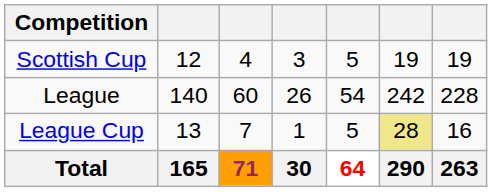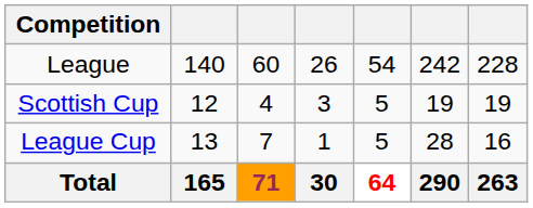 <table class="wikitable" style="text-align:center">
 <tr>
 <th width=100>Competition</th>
 <th width=35></th>
 <th width=30></th>
 <th width=30></th>
 <th width=30></th>
 <th width=30></th>
 <th width=30></th>
 </tr>
 <tr>
+<td>League</td>
+<td>140</td>
+<td>60</td>
+<td>26</td>
+<td>54</td>
+<td>242</td>
+<td>228</td>
+</tr>
+<tr>
 <td><a href='#'>Scottish Cup</a></td>
 <td>12</td>
 <td>4</td>
 <td>3</td>
 <td>5</td>
 <td>19</td>
 <td>19</td>
 </tr>
 <tr>
-<td>League</td>
-<td>140</td>
-<td>60</td>
-<td>26</td>
-<td>54</td>
-<td>242</td>
-<td>228</td>
-</tr>
-<tr>
 <td><a href='#'>League Cup</a></td>
 <td>13</td>
 <td>7</td>
 <td>1</td>
 <td>5</td>
-<td style="background: khaki;">28</td>
+<td>28</td>
 <td>16</td>
 </tr>
 <tr>
 <th>Total</th>
 <th>165</th>
 <th style="text-align:center; color:#98285c; background:#ffa000;">71</th>
 <th>30</th>
 <th style="text-align:center; color:red; background:white;">64</th>
 <th>290</th>
 <th>263</th>
 </tr>
 </table>
